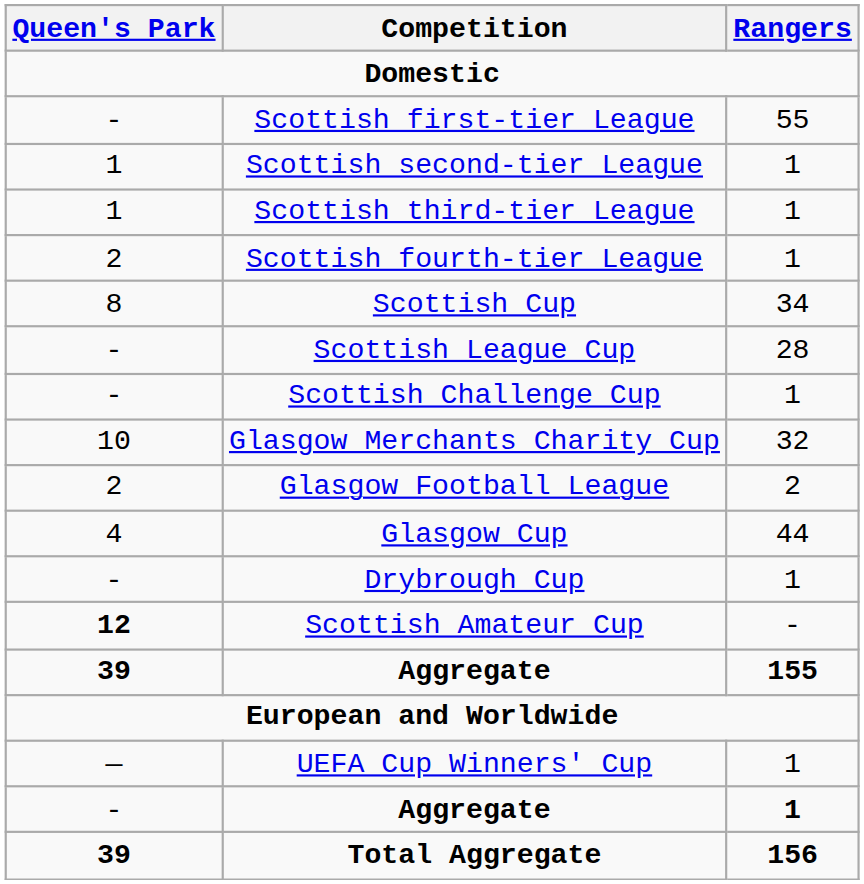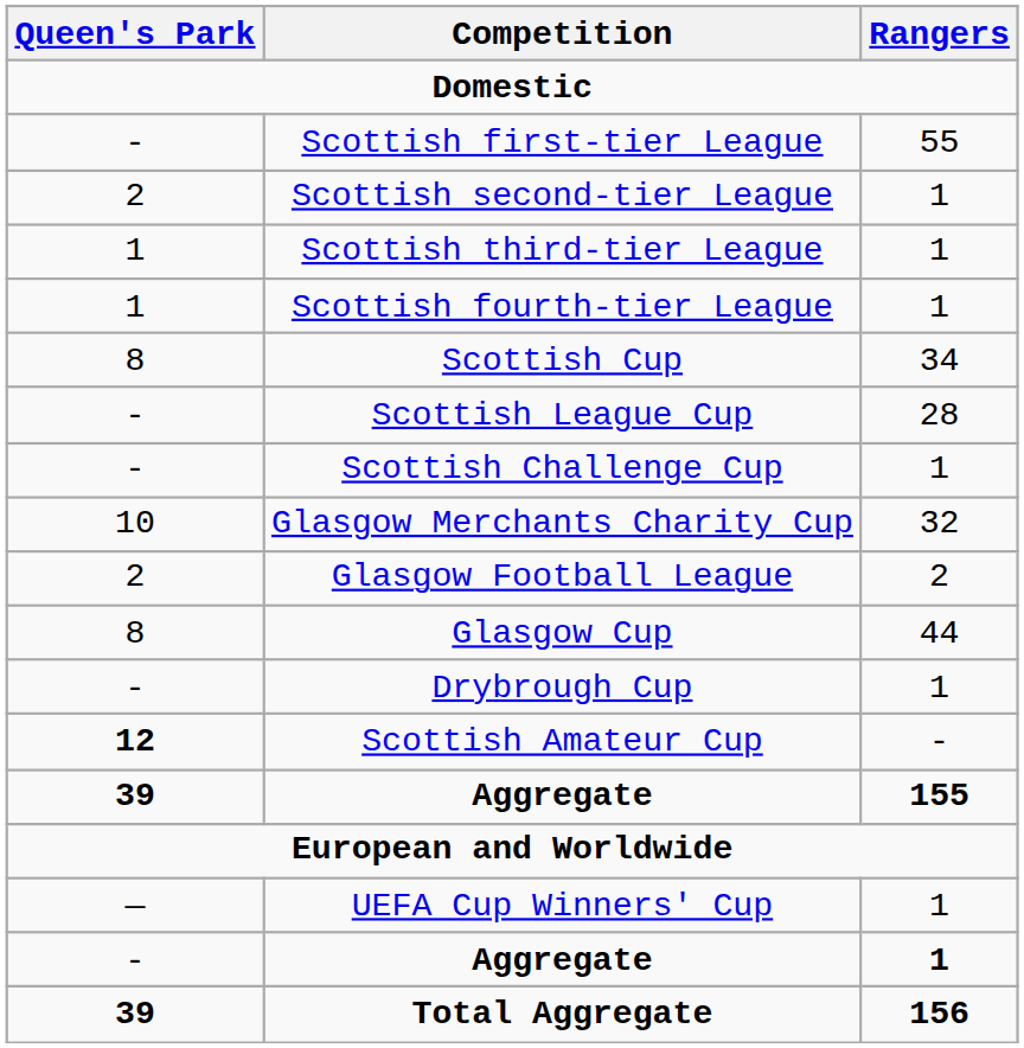 <table class="wikitable sortable"  style="width:auto; margin:auto;">
 <tr>
 <th><a href='#'>Queen's Park</a></th>
 <th>Competition</th>
 <th><a href='#'>Rangers</a></th>
 </tr>
 <tr style="text-align:center;">
 <td colspan="4"><strong>Domestic</strong></td>
 </tr>
 <tr style="text-align:center;">
 <td>-</td>
 <td><a href='#'>Scottish first-tier League</a></td>
 <td>55</td>
 </tr>
 <tr style="text-align:center;">
-<td>1</td>
+<td>2</td>
 <td><a href='#'>Scottish second-tier League</a></td>
 <td>1</td>
 </tr>
 <tr style="text-align:center;">
 <td>1</td>
 <td><a href='#'>Scottish third-tier League</a></td>
 <td>1</td>
 </tr>
 <tr style="text-align:center;">
-<td>2</td>
+<td>1</td>
 <td><a href='#'>Scottish fourth-tier League</a></td>
 <td>1</td>
 </tr>
 <tr style="text-align:center;">
 <td>8</td>
 <td><a href='#'>Scottish Cup</a></td>
 <td>34</td>
 </tr>
 <tr style="text-align:center;">
 <td>-</td>
 <td><a href='#'>Scottish League Cup</a></td>
 <td>28</td>
 </tr>
 <tr style="text-align:center;">
 <td>-</td>
 <td><a href='#'>Scottish Challenge Cup</a></td>
 <td>1</td>
 </tr>
 <tr style="text-align:center;">
 <td>10</td>
 <td><a href='#'>Glasgow Merchants Charity Cup</a></td>
 <td>32</td>
 </tr>
 <tr style="text-align:center;">
 <td>2</td>
 <td><a href='#'>Glasgow Football League</a></td>
 <td>2</td>
 </tr>
 <tr style="text-align:center;">
-<td>4</td>
+<td>8</td>
 <td><a href='#'>Glasgow Cup</a></td>
 <td>44</td>
 </tr>
 <tr style="text-align:center;">
 <td>-</td>
 <td><a href='#'>Drybrough Cup</a></td>
 <td>1</td>
 </tr>
 <tr style="text-align:center;">
 <td><strong>12</strong></td>
 <td><a href='#'>Scottish Amateur Cup</a></td>
 <td>-</td>
 </tr>
 <tr align="center">
 <td><strong>39</strong></td>
 <td><strong>Aggregate</strong></td>
 <td><strong>155</strong></td>
 </tr>
 <tr style="text-align:center;">
 <td colspan="4"><strong>European and Worldwide</strong></td>
 </tr>
 <tr style="text-align:center;">
 <td>—</td>
 <td><a href='#'>UEFA Cup Winners' Cup</a></td>
 <td>1</td>
 </tr>
 <tr align="center">
 <td>-</td>
 <td><strong>Aggregate</strong></td>
 <td><strong>1</strong></td>
 </tr>
 <tr align="center">
 <td><strong>39</strong></td>
 <td><strong>Total Aggregate</strong></td>
 <td><strong>156</strong></td>
 </tr>
 </table>
